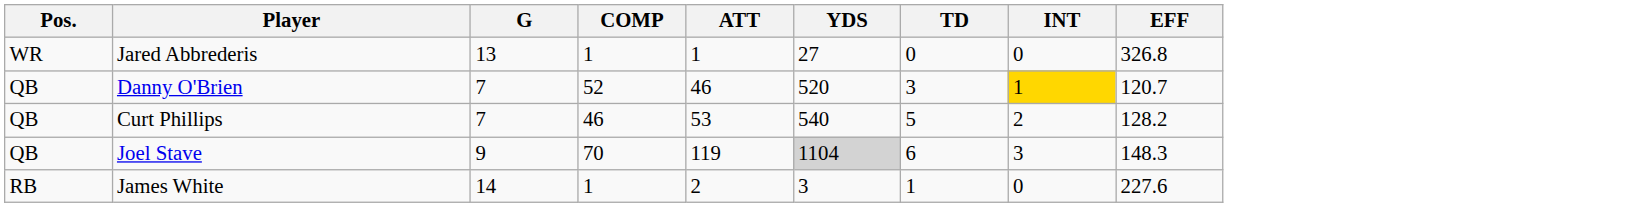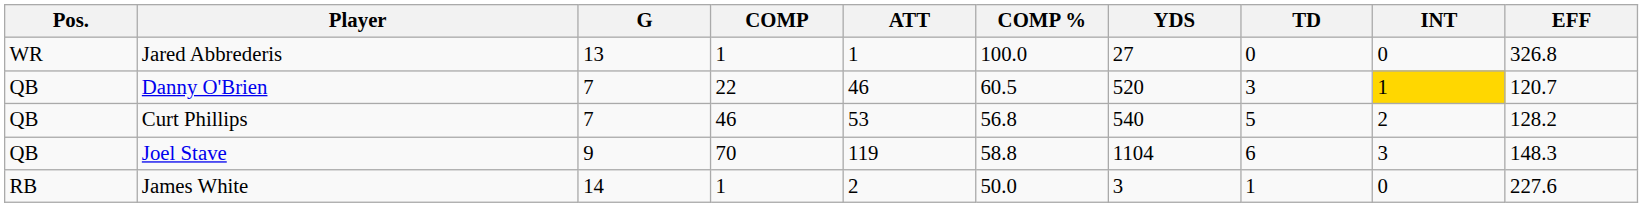 <table class="wikitable sortable">
 <tr>
 <th bgcolor="#DDDDFF" width="6%">Pos.</th>
 <th bgcolor="#DDDDFF" width="20%">Player</th>
 <th bgcolor="#DDDDFF" width="6%">G</th>
 <th bgcolor="#DDDDFF" width="6%">COMP</th>
 <th bgcolor="#DDDDFF" width="6%">ATT</th>
+<th bgcolor="#DDDDFF" width="6%">COMP %</th>
 <th bgcolor="#DDDDFF" width="6%">YDS</th>
 <th bgcolor="#DDDDFF" width="6%">TD</th>
 <th bgcolor="#DDDDFF" width="6%">INT</th>
 <th bgcolor="#DDDDFF" width="6%">EFF</th>
 </tr>
 <tr>
 <td>WR</td>
 <td>Jared Abbrederis</td>
 <td>13</td>
 <td>1</td>
 <td>1</td>
+<td>100.0</td>
 <td>27</td>
 <td>0</td>
 <td>0</td>
 <td>326.8</td>
 </tr>
 <tr>
 <td>QB</td>
 <td><a href='#'>Danny O'Brien</a></td>
 <td>7</td>
-<td>52</td>
+<td>22</td>
 <td>46</td>
+<td>60.5</td>
 <td>520</td>
 <td>3</td>
 <td style="background: gold;">1</td>
 <td>120.7</td>
 </tr>
 <tr>
 <td>QB</td>
 <td>Curt Phillips</td>
 <td>7</td>
 <td>46</td>
 <td>53</td>
+<td>56.8</td>
 <td>540</td>
 <td>5</td>
 <td>2</td>
 <td>128.2</td>
 </tr>
 <tr>
 <td>QB</td>
 <td><a href='#'>Joel Stave</a></td>
 <td>9</td>
 <td>70</td>
 <td>119</td>
-<td style="background: lightgrey;">1104</td>
+<td>58.8</td>
+<td>1104</td>
 <td>6</td>
 <td>3</td>
 <td>148.3</td>
 </tr>
 <tr>
 <td>RB</td>
 <td>James White</td>
 <td>14</td>
 <td>1</td>
 <td>2</td>
+<td>50.0</td>
 <td>3</td>
 <td>1</td>
 <td>0</td>
 <td>227.6</td>
 </tr>
 </table>
